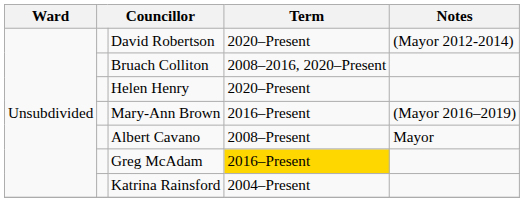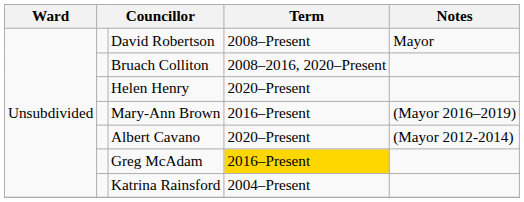 <table class="wikitable">
 <tr>
 <th>Ward</th>
 <th colspan="2">Councillor</th>
 <th>Term</th>
 <th>Notes</th>
 </tr>
 <tr>
 <td rowspan="7">Unsubdivided</td>
 <td> </td>
 <td>David Robertson</td>
-<td>2020–Present</td>
-<td>(Mayor 2012-2014)</td>
+<td>2008–Present</td>
+<td>Mayor</td>
 </tr>
 <tr>
 <td> </td>
 <td>Bruach Colliton</td>
 <td>2008–2016, 2020–Present</td>
 <td></td>
 </tr>
 <tr>
 <td> </td>
 <td>Helen Henry</td>
 <td>2020–Present</td>
 <td></td>
 </tr>
 <tr>
 <td> </td>
 <td>Mary-Ann Brown</td>
 <td>2016–Present</td>
 <td>(Mayor 2016–2019)</td>
 </tr>
 <tr>
 <td> </td>
 <td>Albert Cavano</td>
-<td>2008–Present</td>
-<td>Mayor</td>
+<td>2020–Present</td>
+<td>(Mayor 2012-2014)</td>
 </tr>
 <tr>
 <td> </td>
 <td>Greg McAdam</td>
 <td style="background: gold;">2016–Present</td>
 <td></td>
 </tr>
 <tr>
 <td> </td>
 <td>Katrina Rainsford</td>
 <td>2004–Present</td>
 <td></td>
 </tr>
 <tr>
 </tr>
 </table>
